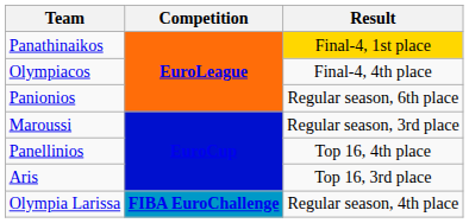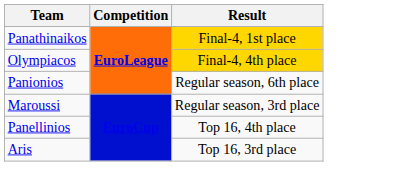 <table class="wikitable sortable">
 <tr>
 <th>Team</th>
 <th>Competition</th>
 <th>Result</th>
 </tr>
 <tr>
 <td><a href='#'>Panathinaikos</a></td>
 <td rowspan="3" style="background:#ff6d09;color:#ffffff;text-align:center"><strong><a href='#'><span>EuroLeague</span></a></strong></td>
 <td style="background:#FFD700;text-align:center">Final-4, 1st place</td>
 </tr>
 <tr>
 <td><a href='#'>Olympiacos</a></td>
-<td style="text-align:center">Final-4, 4th place</td>
+<td style="background: gold; text-align:center">Final-4, 4th place</td>
 </tr>
 <tr>
 <td><a href='#'>Panionios</a></td>
 <td style="text-align:center">Regular season, 6th place</td>
 </tr>
 <tr>
 <td><a href='#'>Maroussi</a></td>
 <td rowspan="3" style="background-color:#0010CE;color:white;text-align:center"><strong><a href='#'><span>EuroCup</span></a></strong></td>
 <td style="text-align:center">Regular season, 3rd place</td>
 </tr>
 <tr>
 <td><a href='#'>Panellinios</a></td>
 <td style="text-align:center">Top 16, 4th place</td>
 </tr>
 <tr>
 <td><a href='#'>Aris</a></td>
 <td style="text-align:center">Top 16, 3rd place</td>
 </tr>
-<tr>
-<td><a href='#'>Olympia Larissa</a></td>
-<td rowspan="1" style="background-color:#0099C8;color:white;text-align:center"><strong><a href='#'><span>FIBA EuroChallenge</span></a></strong></td>
-<td style="text-align:center">Regular season, 4th place</td>
-</tr>
 </table>
